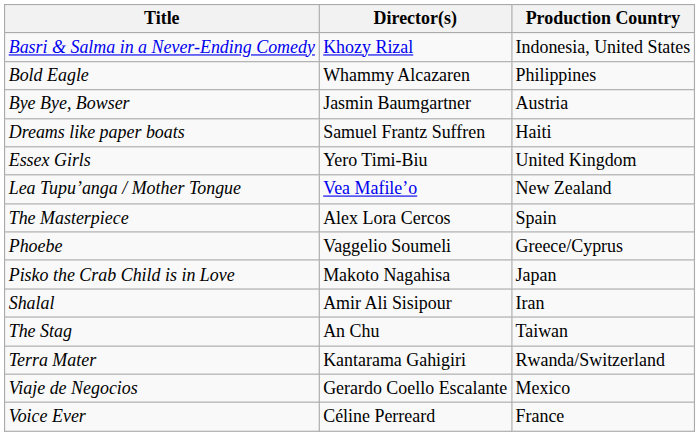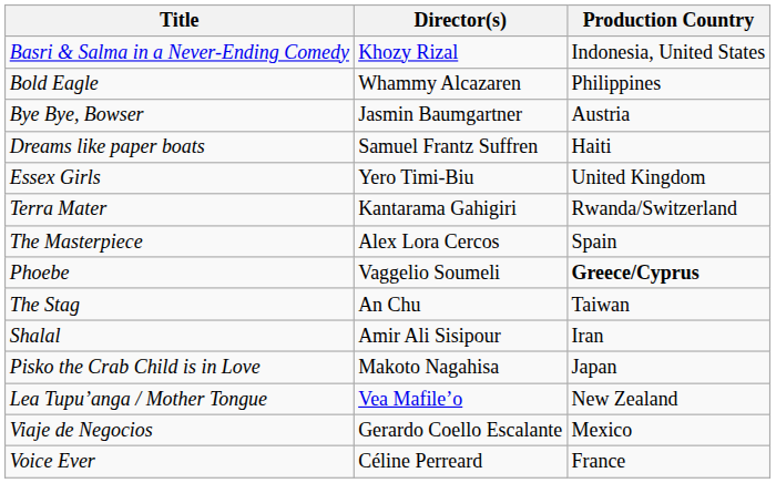 <table class="wikitable plainrowheaders" style="margin-bottom:4px">
 <tr>
 <th scope="col">Title</th>
 <th scope="col">Director(s)</th>
 <th scope="col">Production Country</th>
 </tr>
 <tr>
 <td scope="row"><em><a href='#'>Basri & Salma in a Never-Ending Comedy</a></em></td>
 <td><a href='#'>Khozy Rizal</a></td>
 <td>Indonesia, United States</td>
 </tr>
 <tr>
 <td scope="row"><em>Bold Eagle</em></td>
 <td>Whammy Alcazaren</td>
 <td>Philippines</td>
 </tr>
 <tr>
 <td scope="row"><em>Bye Bye, Bowser</em></td>
 <td>Jasmin Baumgartner</td>
 <td>Austria</td>
 </tr>
 <tr>
 <td scope="row"><em>Dreams like paper boats</em></td>
 <td>Samuel Frantz Suffren</td>
 <td>Haiti</td>
 </tr>
 <tr>
 <td scope="row"><em>Essex Girls</em></td>
 <td>Yero Timi-Biu</td>
 <td>United Kingdom</td>
 </tr>
 <tr>
-<td scope="row"><em>Lea Tupu’anga / Mother Tongue</em></td>
-<td><a href='#'>Vea Mafile’o</a></td>
-<td>New Zealand</td>
+<td scope="row"><em>Terra Mater</em></td>
+<td>Kantarama Gahigiri</td>
+<td>Rwanda/Switzerland</td>
 </tr>
 <tr>
 <td scope="row"><em>The Masterpiece</em></td>
 <td>Alex Lora Cercos</td>
 <td>Spain</td>
 </tr>
 <tr>
 <td scope="row"><em>Phoebe</em></td>
 <td>Vaggelio Soumeli</td>
-<td>Greece/Cyprus</td>
+<td><strong>Greece/Cyprus</strong></td>
+</tr>
+<tr>
+<td scope="row"><em>The Stag</em></td>
+<td>An Chu</td>
+<td>Taiwan</td>
+</tr>
+<tr>
+<td scope="row"><em>Shalal</em></td>
+<td>Amir Ali Sisipour</td>
+<td>Iran</td>
 </tr>
 <tr>
 <td scope="row"><em>Pisko the Crab Child is in Love</em></td>
 <td>Makoto Nagahisa</td>
 <td>Japan</td>
 </tr>
 <tr>
-<td scope="row"><em>Shalal</em></td>
-<td>Amir Ali Sisipour</td>
-<td>Iran</td>
-</tr>
-<tr>
-<td scope="row"><em>The Stag</em></td>
-<td>An Chu</td>
-<td>Taiwan</td>
-</tr>
-<tr>
-<td scope="row"><em>Terra Mater</em></td>
-<td>Kantarama Gahigiri</td>
-<td>Rwanda/Switzerland</td>
+<td scope="row"><em>Lea Tupu’anga / Mother Tongue</em></td>
+<td><a href='#'>Vea Mafile’o</a></td>
+<td>New Zealand</td>
 </tr>
 <tr>
 <td scope="row"><em>Viaje de Negocios</em></td>
 <td>Gerardo Coello Escalante</td>
 <td>Mexico</td>
 </tr>
 <tr>
 <td scope="row"><em>Voice Ever</em></td>
 <td>Céline Perreard</td>
 <td>France</td>
 </tr>
 </table>
